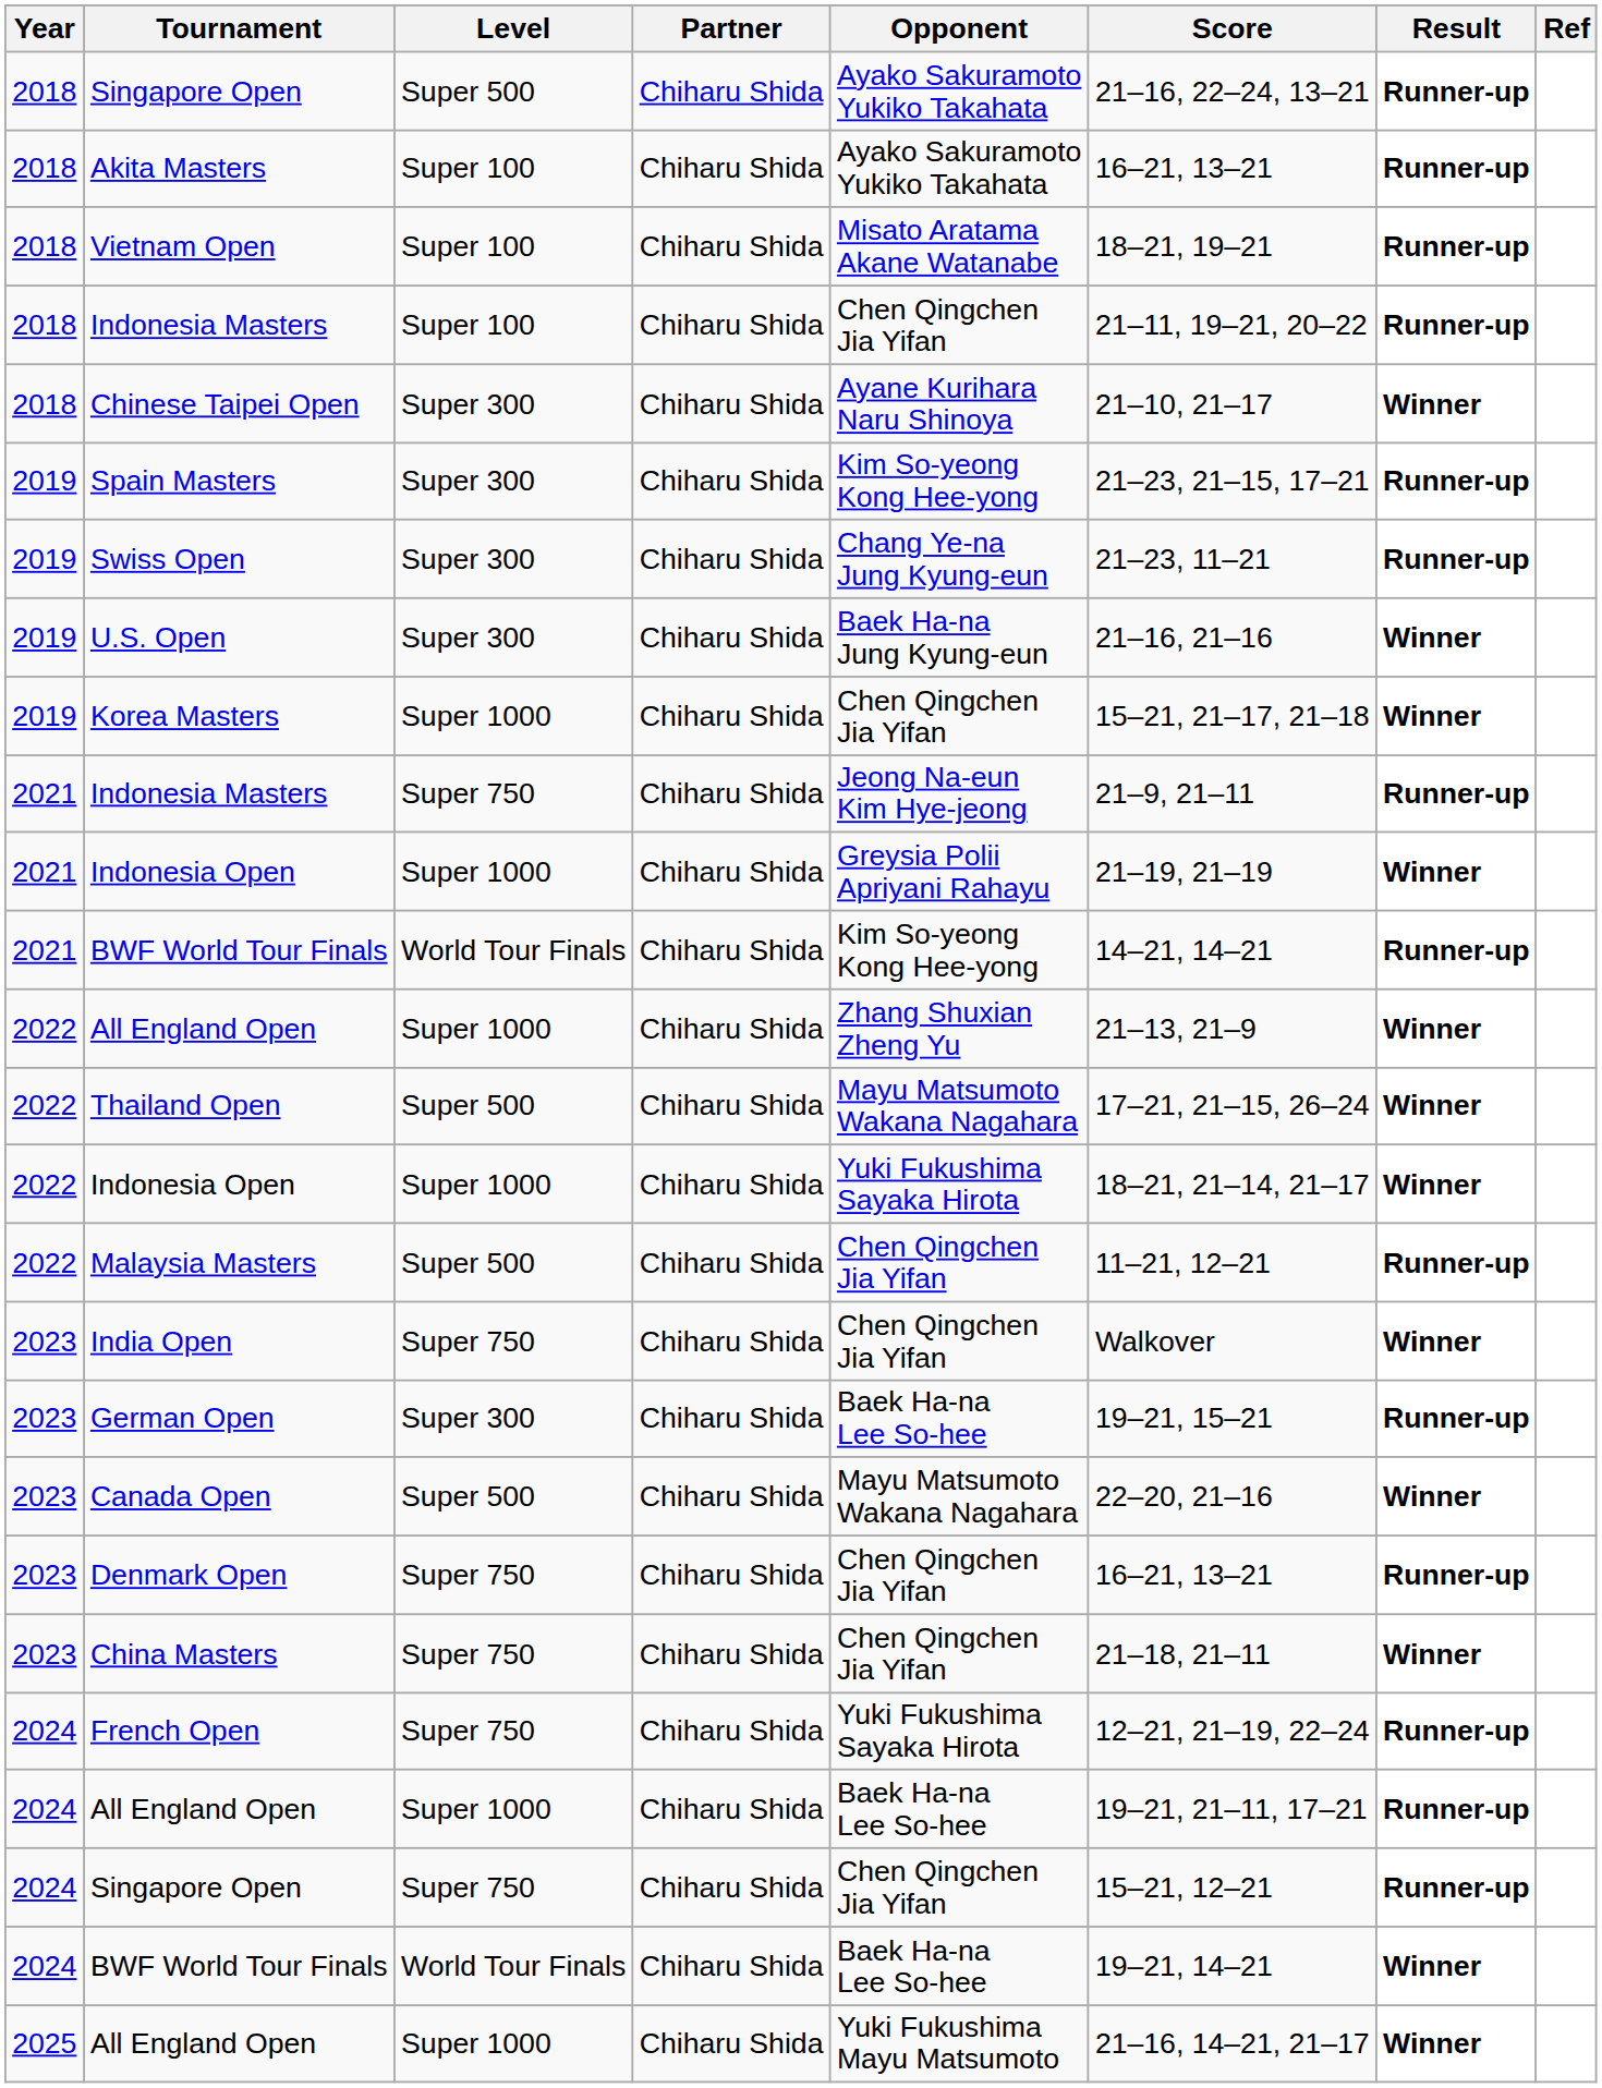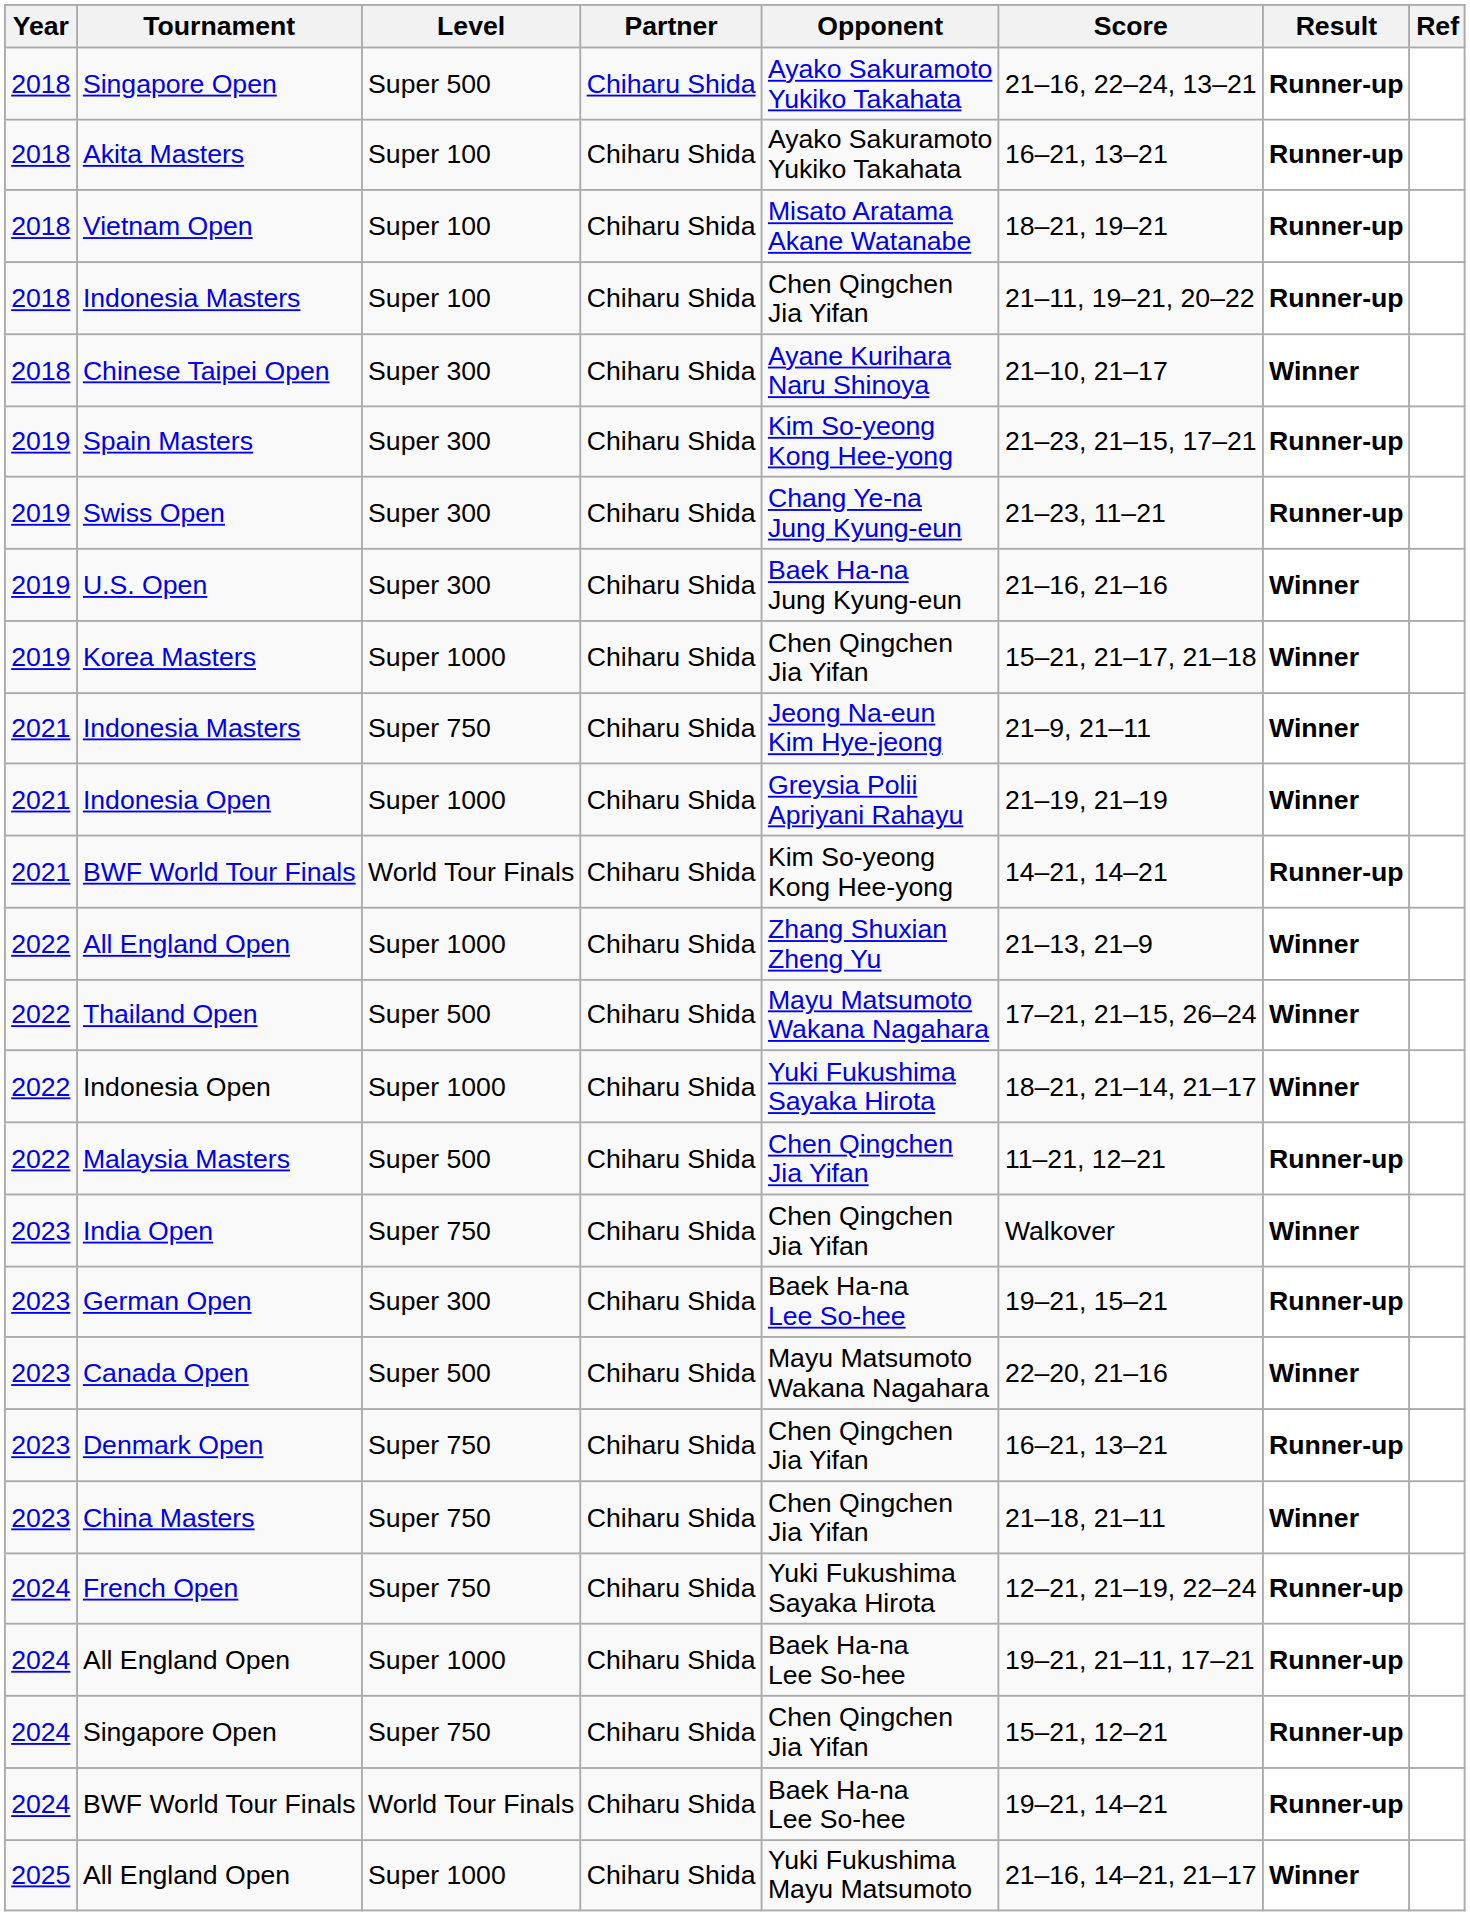 <table class="sortable wikitable" style="font-size: 90%;">
 <tr>
 <th>Year</th>
 <th>Tournament</th>
 <th>Level</th>
 <th>Partner</th>
 <th>Opponent</th>
 <th>Score</th>
 <th>Result</th>
 <th>Ref</th>
 </tr>
 <tr>
 <td align="center"><a href='#'>2018</a></td>
 <td align="left"><a href='#'>Singapore Open</a></td>
 <td align="left">Super 500</td>
 <td align="left"> <a href='#'>Chiharu Shida</a></td>
 <td align="left"> <a href='#'>Ayako Sakuramoto</a><br> <a href='#'>Yukiko Takahata</a></td>
 <td align="left">21–16, 22–24, 13–21</td>
 <td style="text-align:left; background:white"> <strong>Runner-up</strong></td>
 <td style="text-align:center; background:white"></td>
 </tr>
 <tr>
 <td align="center"><a href='#'>2018</a></td>
 <td align="left"><a href='#'>Akita Masters</a></td>
 <td align="left">Super 100</td>
 <td align="left"> Chiharu Shida</td>
 <td align="left"> Ayako Sakuramoto<br> Yukiko Takahata</td>
 <td align="left">16–21, 13–21</td>
 <td style="text-align:left; background:white"> <strong>Runner-up</strong></td>
 <td style="text-align:center; background:white"></td>
 </tr>
 <tr>
 <td align="center"><a href='#'>2018</a></td>
 <td align="left"><a href='#'>Vietnam Open</a></td>
 <td align="left">Super 100</td>
 <td align="left"> Chiharu Shida</td>
 <td align="left"> <a href='#'>Misato Aratama</a><br> <a href='#'>Akane Watanabe</a></td>
 <td align="left">18–21, 19–21</td>
 <td style="text-align:left; background:white"> <strong>Runner-up</strong></td>
 <td style="text-align:center; background:white"></td>
 </tr>
 <tr>
 <td align="center"><a href='#'>2018</a></td>
 <td align="left"><a href='#'>Indonesia Masters</a></td>
 <td align="left">Super 100</td>
 <td align="left"> Chiharu Shida</td>
 <td align="left"> Chen Qingchen<br> Jia Yifan</td>
 <td align="left">21–11, 19–21, 20–22</td>
 <td style="text-align:left; background:white"> <strong>Runner-up</strong></td>
 <td style="text-align:center; background:white"></td>
 </tr>
 <tr>
 <td align="center"><a href='#'>2018</a></td>
 <td align="left"><a href='#'>Chinese Taipei Open</a></td>
 <td align="left">Super 300</td>
 <td align="left"> Chiharu Shida</td>
 <td align="left"> <a href='#'>Ayane Kurihara</a><br> <a href='#'>Naru Shinoya</a></td>
 <td align="left">21–10, 21–17</td>
 <td style="text-align:left; background:white"> <strong>Winner</strong></td>
 <td style="text-align:center; background:white"></td>
 </tr>
 <tr>
 <td align="center"><a href='#'>2019</a></td>
 <td align="left"><a href='#'>Spain Masters</a></td>
 <td align="left">Super 300</td>
 <td align="left"> Chiharu Shida</td>
 <td align="left"> <a href='#'>Kim So-yeong</a><br> <a href='#'>Kong Hee-yong</a></td>
 <td align="left">21–23, 21–15, 17–21</td>
 <td style="text-align:left; background:white"> <strong>Runner-up</strong></td>
 <td style="text-align:center; background:white"></td>
 </tr>
 <tr>
 <td align="center"><a href='#'>2019</a></td>
 <td align="left"><a href='#'>Swiss Open</a></td>
 <td align="left">Super 300</td>
 <td align="left"> Chiharu Shida</td>
 <td align="left"> <a href='#'>Chang Ye-na</a><br> <a href='#'>Jung Kyung-eun</a></td>
 <td align="left">21–23, 11–21</td>
 <td style="text-align:left; background:white"> <strong>Runner-up</strong></td>
 <td style="text-align:center; background:white"></td>
 </tr>
 <tr>
 <td align="center"><a href='#'>2019</a></td>
 <td align="left"><a href='#'>U.S. Open</a></td>
 <td align="left">Super 300</td>
 <td align="left"> Chiharu Shida</td>
 <td align="left"> <a href='#'>Baek Ha-na</a><br> Jung Kyung-eun</td>
 <td align="left">21–16, 21–16</td>
 <td style="text-align:left; background:white"> <strong>Winner</strong></td>
 <td style="text-align:center; background:white"></td>
 </tr>
 <tr>
 <td align="center"><a href='#'>2019</a></td>
 <td align="left"><a href='#'>Korea Masters</a></td>
 <td align="left">Super 1000</td>
 <td align="left"> Chiharu Shida</td>
 <td align="left"> Chen Qingchen<br> Jia Yifan</td>
 <td align="left">15–21, 21–17, 21–18</td>
 <td style="text-align:left; background:white"> <strong>Winner</strong></td>
 <td style="text-align:center; background:white"></td>
 </tr>
 <tr>
 <td align="center"><a href='#'>2021</a></td>
 <td align="left"><a href='#'>Indonesia Masters</a></td>
 <td align="left">Super 750</td>
 <td align="left"> Chiharu Shida</td>
 <td align="left"> <a href='#'>Jeong Na-eun</a><br> <a href='#'>Kim Hye-jeong</a></td>
 <td align="left">21–9, 21–11</td>
-<td style="text-align:left; background:white"> <strong>Runner-up</strong></td>
+<td style="text-align:left; background:white"> <strong>Winner</strong></td>
 <td style="text-align:center; background:white"></td>
 </tr>
 <tr>
 <td align="center"><a href='#'>2021</a></td>
 <td align="left"><a href='#'>Indonesia Open</a></td>
 <td align="left">Super 1000</td>
 <td align="left"> Chiharu Shida</td>
 <td align="left"> <a href='#'>Greysia Polii</a><br> <a href='#'>Apriyani Rahayu</a></td>
 <td align="left">21–19, 21–19</td>
 <td style="text-align:left; background:white"> <strong>Winner</strong></td>
 <td style="text-align:center; background:white"></td>
 </tr>
 <tr>
 <td align="center"><a href='#'>2021</a></td>
 <td align="left"><a href='#'>BWF World Tour Finals</a></td>
 <td align="left">World Tour Finals</td>
 <td align="left"> Chiharu Shida</td>
 <td align="left"> Kim So-yeong<br> Kong Hee-yong</td>
 <td align="left">14–21, 14–21</td>
 <td style="text-align:left; background:white"> <strong>Runner-up</strong></td>
 <td style="text-align:center; background:white"></td>
 </tr>
 <tr>
 <td align="center"><a href='#'>2022</a></td>
 <td align="left"><a href='#'>All England Open</a></td>
 <td align="left">Super 1000</td>
 <td align="left"> Chiharu Shida</td>
 <td align="left"> <a href='#'>Zhang Shuxian</a><br> <a href='#'>Zheng Yu</a></td>
 <td align="left">21–13, 21–9</td>
 <td style="text-align:left; background:white"> <strong>Winner</strong></td>
 <td style="text-align:center; background:white"></td>
 </tr>
 <tr>
 <td align="center"><a href='#'>2022</a></td>
 <td align="left"><a href='#'>Thailand Open</a></td>
 <td align="left">Super 500</td>
 <td align="left"> Chiharu Shida</td>
 <td align="left"> <a href='#'>Mayu Matsumoto</a><br> <a href='#'>Wakana Nagahara</a></td>
 <td align="left">17–21, 21–15, 26–24</td>
 <td style="text-align:left; background:white"> <strong>Winner</strong></td>
 <td style="text-align:center; background:white"></td>
 </tr>
 <tr>
 <td align="center"><a href='#'>2022</a></td>
 <td align="left">Indonesia Open</td>
 <td align="left">Super 1000</td>
 <td align="left"> Chiharu Shida</td>
 <td align="left"> <a href='#'>Yuki Fukushima</a><br> <a href='#'>Sayaka Hirota</a></td>
 <td align="left">18–21, 21–14, 21–17</td>
 <td style="text-align:left; background:white"> <strong>Winner</strong></td>
 <td style="text-align:center; background:white"></td>
 </tr>
 <tr>
 <td align="center"><a href='#'>2022</a></td>
 <td align="left"><a href='#'>Malaysia Masters</a></td>
 <td align="left">Super 500</td>
 <td align="left"> Chiharu Shida</td>
 <td align="left"> <a href='#'>Chen Qingchen</a><br> <a href='#'>Jia Yifan</a></td>
 <td align="left">11–21, 12–21</td>
 <td style="text-align:left; background:white"> <strong>Runner-up</strong></td>
 <td style="text-align:center; background:white"></td>
 </tr>
 <tr>
 <td align="center"><a href='#'>2023</a></td>
 <td align="left"><a href='#'>India Open</a></td>
 <td align="left">Super 750</td>
 <td align="left"> Chiharu Shida</td>
 <td align="left"> Chen Qingchen<br> Jia Yifan</td>
 <td align="left">Walkover</td>
 <td style="text-align:left; background:white"> <strong>Winner</strong></td>
 <td style="text-align:center; background:white"></td>
 </tr>
 <tr>
 <td align="center"><a href='#'>2023</a></td>
 <td align="left"><a href='#'>German Open</a></td>
 <td align="left">Super 300</td>
 <td align="left"> Chiharu Shida</td>
 <td align="left"> Baek Ha-na<br> <a href='#'>Lee So-hee</a></td>
 <td align="left">19–21, 15–21</td>
 <td style="text-align:left; background:white"> <strong>Runner-up</strong></td>
 <td style="text-align:center; background:white"></td>
 </tr>
 <tr>
 <td align="center"><a href='#'>2023</a></td>
 <td align="left"><a href='#'>Canada Open</a></td>
 <td align="left">Super 500</td>
 <td align="left"> Chiharu Shida</td>
 <td align="left"> Mayu Matsumoto<br> Wakana Nagahara</td>
 <td align="left">22–20, 21–16</td>
 <td style="text-align:left; background:white"> <strong>Winner</strong></td>
 <td style="text-align:center; background:white"></td>
 </tr>
 <tr>
 <td align="center"><a href='#'>2023</a></td>
 <td align="left"><a href='#'>Denmark Open</a></td>
 <td align="left">Super 750</td>
 <td align="left"> Chiharu Shida</td>
 <td align="left"> Chen Qingchen<br> Jia Yifan</td>
 <td align="left">16–21, 13–21</td>
 <td style="text-align:left; background:white"> <strong>Runner-up</strong></td>
 <td style="text-align:center; background:white"></td>
 </tr>
 <tr>
 <td align="center"><a href='#'>2023</a></td>
 <td align="left"><a href='#'>China Masters</a></td>
 <td align="left">Super 750</td>
 <td align="left"> Chiharu Shida</td>
 <td align="left"> Chen Qingchen<br> Jia Yifan</td>
 <td align="left">21–18, 21–11</td>
 <td style="text-align:left; background:white"> <strong>Winner</strong></td>
 <td style="text-align:center; background:white"></td>
 </tr>
 <tr>
 <td align="center"><a href='#'>2024</a></td>
 <td align="left"><a href='#'>French Open</a></td>
 <td align="left">Super 750</td>
 <td align="left"> Chiharu Shida</td>
 <td align="left"> Yuki Fukushima<br> Sayaka Hirota</td>
 <td align="left">12–21, 21–19, 22–24</td>
 <td style="text-align:left; background:white"> <strong>Runner-up</strong></td>
 <td style="text-align:center; background:white"></td>
 </tr>
 <tr>
 <td align="center"><a href='#'>2024</a></td>
 <td align="left">All England Open</td>
 <td align="left">Super 1000</td>
 <td align="left"> Chiharu Shida</td>
 <td align="left"> Baek Ha-na<br> Lee So-hee</td>
 <td align="left">19–21, 21–11, 17–21</td>
 <td style="text-align:left; background:white"> <strong>Runner-up</strong></td>
 <td style="text-align:center; background:white"></td>
 </tr>
 <tr>
 <td align="center"><a href='#'>2024</a></td>
 <td align="left">Singapore Open</td>
 <td align="left">Super 750</td>
 <td align="left"> Chiharu Shida</td>
 <td align="left"> Chen Qingchen<br> Jia Yifan</td>
 <td align="left">15–21, 12–21</td>
 <td style="text-align:left; background:white"> <strong>Runner-up</strong></td>
 <td style="text-align:center; background:white"></td>
 </tr>
 <tr>
 <td align="center"><a href='#'>2024</a></td>
 <td align="left">BWF World Tour Finals</td>
 <td align="left">World Tour Finals</td>
 <td align="left"> Chiharu Shida</td>
 <td align="left"> Baek Ha-na<br> Lee So-hee</td>
 <td align="left">19–21, 14–21</td>
-<td style="text-align:left; background:white"> <strong>Winner</strong></td>
+<td style="text-align:left; background:white"> <strong>Runner-up</strong></td>
 <td style="text-align:center; background:white"></td>
 </tr>
 <tr>
 <td align="center"><a href='#'>2025</a></td>
 <td align="left">All England Open</td>
 <td align="left">Super 1000</td>
 <td align="left"> Chiharu Shida</td>
 <td align="left"> Yuki Fukushima<br> Mayu Matsumoto</td>
 <td align="left">21–16, 14–21, 21–17</td>
 <td style="text-align:left; background:white"> <strong>Winner</strong></td>
 <td style="text-align:center; background:white"></td>
 </tr>
 </table>
